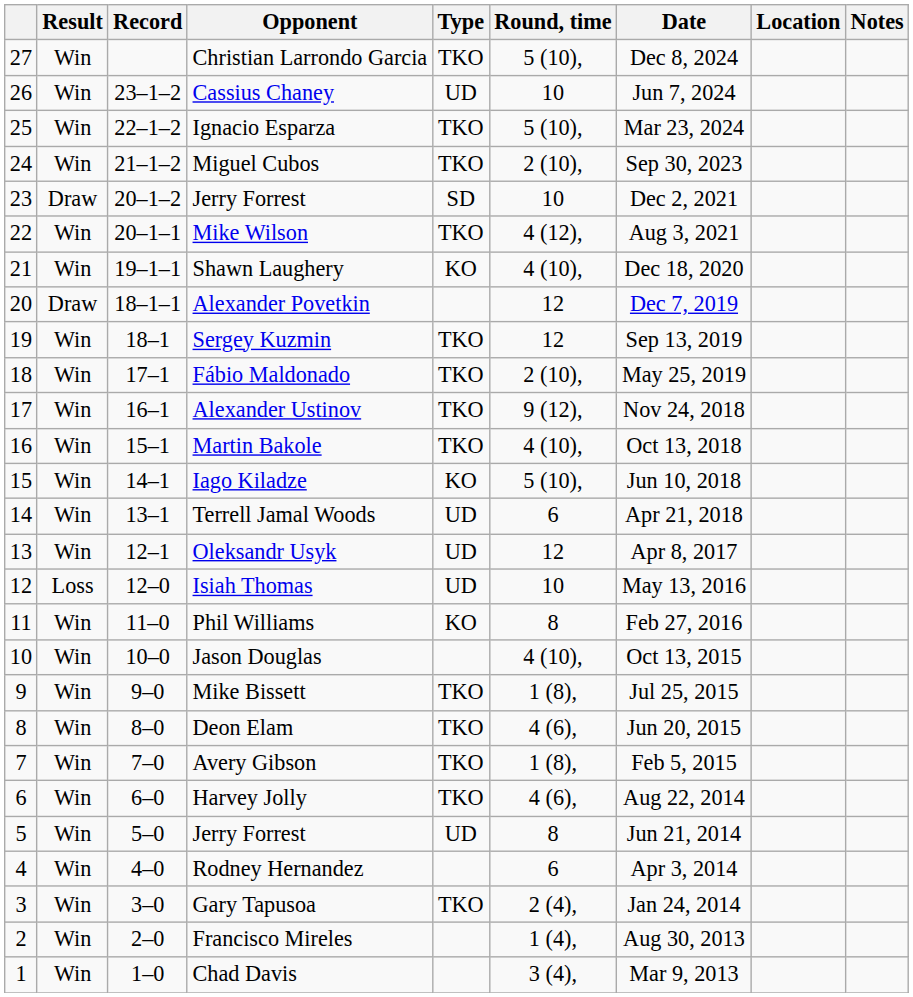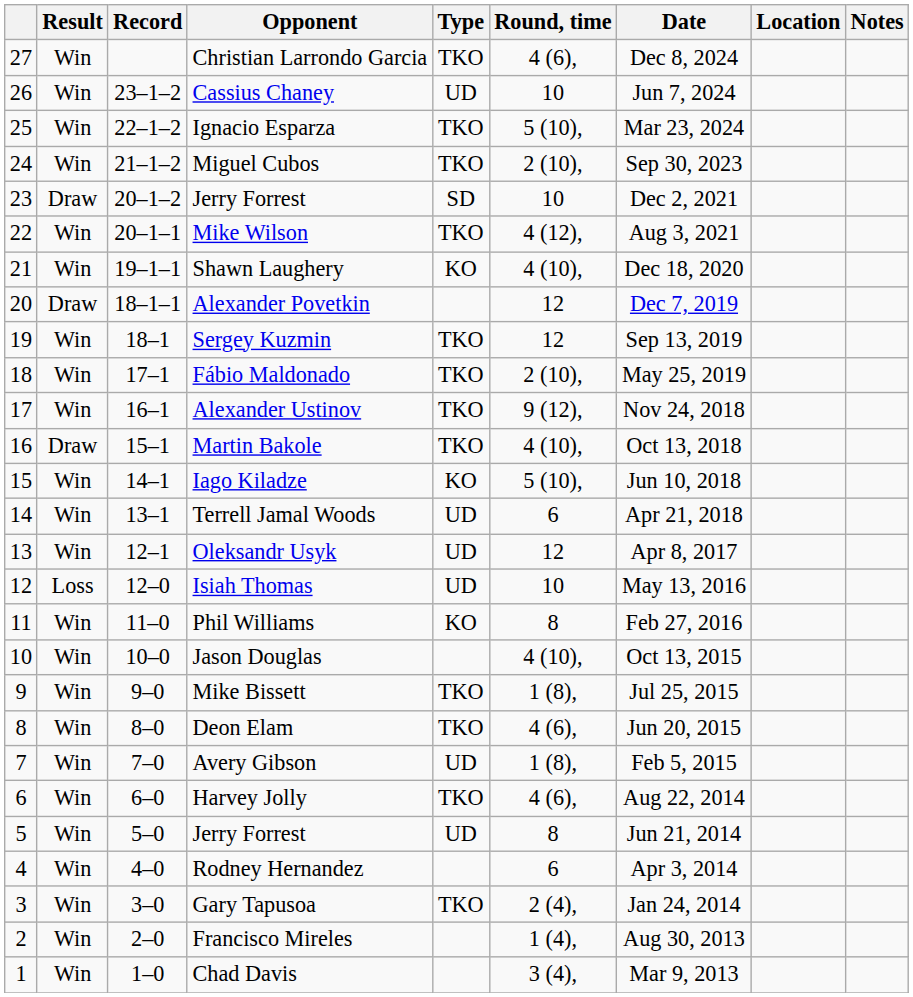 <table class="wikitable" style="text-align:center">
 <tr>
 <th></th>
 <th>Result</th>
 <th>Record</th>
 <th>Opponent</th>
 <th>Type</th>
 <th>Round, time</th>
 <th>Date</th>
 <th>Location</th>
 <th>Notes</th>
 </tr>
 <tr>
 <td>27</td>
 <td>Win</td>
 <td></td>
 <td style="text-align:left;">Christian Larrondo Garcia</td>
 <td>TKO</td>
-<td>5 (10), </td>
+<td>4 (6), </td>
 <td>Dec 8, 2024</td>
 <td style="text-align:left;"></td>
 <td></td>
 </tr>
 <tr>
 <td>26</td>
 <td>Win</td>
 <td>23–1–2</td>
 <td style="text-align:left;"><a href='#'>Cassius Chaney</a></td>
 <td>UD</td>
 <td>10</td>
 <td>Jun 7, 2024</td>
 <td style="text-align:left;"></td>
 <td style="text-align:left;"></td>
 </tr>
 <tr>
 <td>25</td>
 <td>Win</td>
 <td>22–1–2</td>
 <td style="text-align:left;">Ignacio Esparza</td>
 <td>TKO</td>
 <td>5 (10), </td>
 <td>Mar 23, 2024</td>
 <td style="text-align:left;"></td>
 <td></td>
 </tr>
 <tr>
 <td>24</td>
 <td>Win</td>
 <td>21–1–2</td>
 <td style="text-align:left;">Miguel Cubos</td>
 <td>TKO</td>
 <td>2 (10), </td>
 <td>Sep 30, 2023</td>
 <td style="text-align:left;"></td>
 <td></td>
 </tr>
 <tr>
 <td>23</td>
 <td>Draw</td>
 <td>20–1–2</td>
 <td style="text-align:left;">Jerry Forrest</td>
 <td>SD</td>
 <td>10</td>
 <td>Dec 2, 2021</td>
 <td style="text-align:left;"></td>
 <td></td>
 </tr>
 <tr>
 <td>22</td>
 <td>Win</td>
 <td>20–1–1</td>
 <td style="text-align:left;"><a href='#'>Mike Wilson</a></td>
 <td>TKO</td>
 <td>4 (12), </td>
 <td>Aug 3, 2021</td>
 <td style="text-align:left;"></td>
 <td style="text-align:left;"></td>
 </tr>
 <tr>
 <td>21</td>
 <td>Win</td>
 <td>19–1–1</td>
 <td style="text-align:left;">Shawn Laughery</td>
 <td>KO</td>
 <td>4 (10), </td>
 <td>Dec 18, 2020</td>
 <td style="text-align:left;"></td>
 <td></td>
 </tr>
 <tr>
 <td>20</td>
 <td>Draw</td>
 <td>18–1–1</td>
 <td style="text-align:left;"><a href='#'>Alexander Povetkin</a></td>
 <td></td>
 <td>12</td>
 <td><a href='#'>Dec 7, 2019</a></td>
 <td style="text-align:left;"></td>
 <td></td>
 </tr>
 <tr>
 <td>19</td>
 <td>Win</td>
 <td>18–1</td>
 <td style="text-align:left;"><a href='#'>Sergey Kuzmin</a></td>
 <td>TKO</td>
 <td>12</td>
 <td>Sep 13, 2019</td>
 <td style="text-align:left;"></td>
 <td style="text-align:left;"></td>
 </tr>
 <tr>
 <td>18</td>
 <td>Win</td>
 <td>17–1</td>
 <td style="text-align:left;"><a href='#'>Fábio Maldonado</a></td>
 <td>TKO</td>
 <td>2 (10), </td>
 <td>May 25, 2019</td>
 <td style="text-align:left;"></td>
 <td style="text-align:left;"></td>
 </tr>
 <tr>
 <td>17</td>
 <td>Win</td>
 <td>16–1</td>
 <td style="text-align:left;"><a href='#'>Alexander Ustinov</a></td>
 <td>TKO</td>
 <td>9 (12), </td>
 <td>Nov 24, 2018</td>
 <td style="text-align:left;"></td>
 <td style="text-align:left;"></td>
 </tr>
 <tr>
 <td>16</td>
-<td>Win</td>
+<td>Draw</td>
 <td>15–1</td>
 <td style="text-align:left;"><a href='#'>Martin Bakole</a></td>
 <td>TKO</td>
 <td>4 (10), </td>
 <td>Oct 13, 2018</td>
 <td style="text-align:left;"></td>
 <td style="text-align:left;"></td>
 </tr>
 <tr>
 <td>15</td>
 <td>Win</td>
 <td>14–1</td>
 <td style="text-align:left;"><a href='#'>Iago Kiladze</a></td>
 <td>KO</td>
 <td>5 (10), </td>
 <td>Jun 10, 2018</td>
 <td style="text-align:left;"></td>
 <td></td>
 </tr>
 <tr>
 <td>14</td>
 <td>Win</td>
 <td>13–1</td>
 <td style="text-align:left;">Terrell Jamal Woods</td>
 <td>UD</td>
 <td>6</td>
 <td>Apr 21, 2018</td>
 <td style="text-align:left;"></td>
 <td></td>
 </tr>
 <tr>
 <td>13</td>
 <td>Win</td>
 <td>12–1</td>
 <td style="text-align:left;"><a href='#'>Oleksandr Usyk</a></td>
 <td>UD</td>
 <td>12</td>
 <td>Apr 8, 2017</td>
 <td style="text-align:left;"></td>
 <td style="text-align:left;"></td>
 </tr>
 <tr>
 <td>12</td>
 <td>Loss</td>
 <td>12–0</td>
 <td style="text-align:left;"><a href='#'>Isiah Thomas</a></td>
 <td>UD</td>
 <td>10</td>
 <td>May 13, 2016</td>
 <td style="text-align:left;"></td>
 <td style="text-align:left;"></td>
 </tr>
 <tr>
 <td>11</td>
 <td>Win</td>
 <td>11–0</td>
 <td style="text-align:left;">Phil Williams</td>
 <td>KO</td>
 <td>8</td>
 <td>Feb 27, 2016</td>
 <td style="text-align:left;"></td>
 <td></td>
 </tr>
 <tr>
 <td>10</td>
 <td>Win</td>
 <td>10–0</td>
 <td style="text-align:left;">Jason Douglas</td>
 <td></td>
 <td>4 (10), </td>
 <td>Oct 13, 2015</td>
 <td style="text-align:left;"></td>
 <td></td>
 </tr>
 <tr>
 <td>9</td>
 <td>Win</td>
 <td>9–0</td>
 <td style="text-align:left;">Mike Bissett</td>
 <td>TKO</td>
 <td>1 (8), </td>
 <td>Jul 25, 2015</td>
 <td style="text-align:left;"></td>
 <td></td>
 </tr>
 <tr>
 <td>8</td>
 <td>Win</td>
 <td>8–0</td>
 <td style="text-align:left;">Deon Elam</td>
 <td>TKO</td>
 <td>4 (6), </td>
 <td>Jun 20, 2015</td>
 <td style="text-align:left;"></td>
 <td></td>
 </tr>
 <tr>
 <td>7</td>
 <td>Win</td>
 <td>7–0</td>
 <td style="text-align:left;">Avery Gibson</td>
-<td>TKO</td>
+<td>UD</td>
 <td>1 (8), </td>
 <td>Feb 5, 2015</td>
 <td style="text-align:left;"></td>
 <td></td>
 </tr>
 <tr>
 <td>6</td>
 <td>Win</td>
 <td>6–0</td>
 <td style="text-align:left;">Harvey Jolly</td>
 <td>TKO</td>
 <td>4 (6), </td>
 <td>Aug 22, 2014</td>
 <td style="text-align:left;"></td>
 <td></td>
 </tr>
 <tr>
 <td>5</td>
 <td>Win</td>
 <td>5–0</td>
 <td style="text-align:left;">Jerry Forrest</td>
 <td>UD</td>
 <td>8</td>
 <td>Jun 21, 2014</td>
 <td style="text-align:left;"></td>
 <td></td>
 </tr>
 <tr>
 <td>4</td>
 <td>Win</td>
 <td>4–0</td>
 <td style="text-align:left;">Rodney Hernandez</td>
 <td></td>
 <td>6</td>
 <td>Apr 3, 2014</td>
 <td style="text-align:left;"></td>
 <td></td>
 </tr>
 <tr>
 <td>3</td>
 <td>Win</td>
 <td>3–0</td>
 <td style="text-align:left;">Gary Tapusoa</td>
 <td>TKO</td>
 <td>2 (4), </td>
 <td>Jan 24, 2014</td>
 <td style="text-align:left;"></td>
 <td></td>
 </tr>
 <tr>
 <td>2</td>
 <td>Win</td>
 <td>2–0</td>
 <td style="text-align:left;">Francisco Mireles</td>
 <td></td>
 <td>1 (4), </td>
 <td>Aug 30, 2013</td>
 <td style="text-align:left;"></td>
 <td></td>
 </tr>
 <tr>
 <td>1</td>
 <td>Win</td>
 <td>1–0</td>
 <td style="text-align:left;">Chad Davis</td>
 <td></td>
 <td>3 (4), </td>
 <td>Mar 9, 2013</td>
 <td style="text-align:left;"></td>
 <td></td>
 </tr>
 </table>
